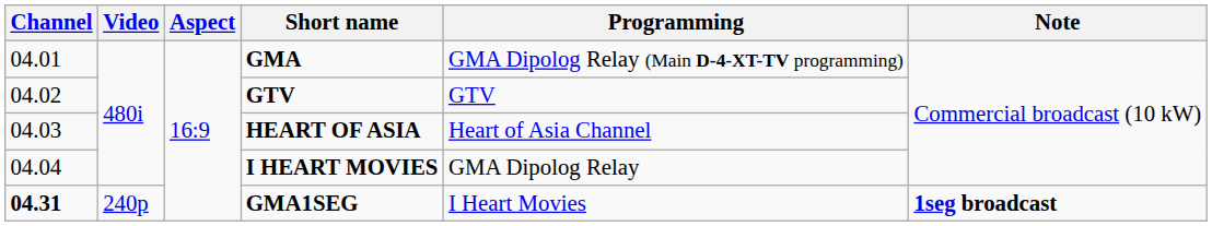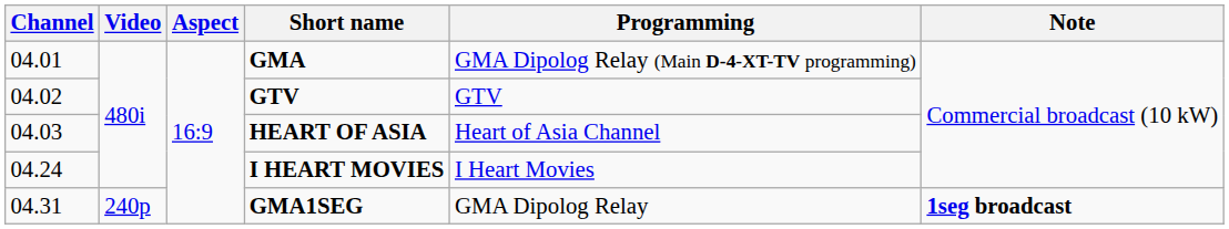 <table class="wikitable">
 <tr>
 <th><a href='#'>Channel</a></th>
 <th><a href='#'>Video</a></th>
 <th><a href='#'>Aspect</a></th>
 <th>Short name</th>
 <th>Programming</th>
 <th>Note</th>
 </tr>
 <tr>
 <td>04.01</td>
 <td rowspan="4"><a href='#'>480i</a></td>
 <td rowspan="5"><a href='#'>16:9</a></td>
 <td><strong>GMA</strong></td>
 <td><a href='#'>GMA Dipolog</a> Relay <small>(Main <strong>D-4-XT-TV</strong> programming)</small></td>
 <td rowspan="4"><a href='#'>Commercial broadcast</a> (10 kW)</td>
 </tr>
 <tr>
 <td>04.02</td>
 <td><strong>GTV</strong></td>
 <td><a href='#'>GTV</a></td>
 </tr>
 <tr>
 <td>04.03</td>
 <td><strong>HEART OF ASIA</strong></td>
 <td><a href='#'>Heart of Asia Channel</a></td>
 </tr>
 <tr>
-<td>04.04</td>
+<td>04.24</td>
 <td><strong>I HEART MOVIES</strong></td>
-<td>GMA Dipolog Relay</td>
+<td><a href='#'>I Heart Movies</a></td>
 </tr>
 <tr>
-<td><strong>04.31</strong></td>
+<td>04.31</td>
 <td><a href='#'>240p</a></td>
 <td><strong>GMA1SEG</strong></td>
-<td><a href='#'>I Heart Movies</a></td>
+<td>GMA Dipolog Relay</td>
 <td><strong><a href='#'>1seg</a> broadcast</strong></td>
 </tr>
 </table>
